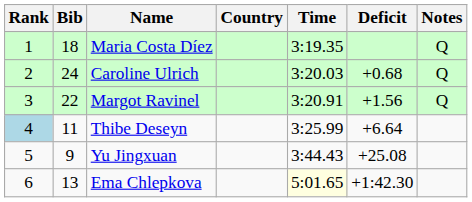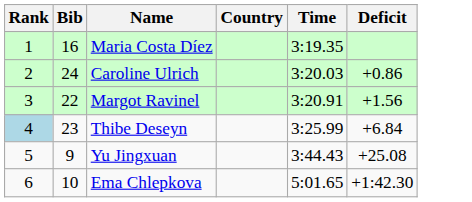 <table class="wikitable" style="text-align:center;">
 <tr>
 <th>Rank</th>
 <th>Bib</th>
 <th>Name</th>
 <th>Country</th>
 <th>Time</th>
 <th>Deficit</th>
-<th>Notes</th>
 </tr>
 <tr bgcolor=ccffcc>
 <td>1</td>
-<td>18</td>
+<td>16</td>
 <td align=left><a href='#'>Maria Costa Díez</a></td>
 <td align=left></td>
 <td>3:19.35</td>
 <td></td>
-<td>Q</td>
 </tr>
 <tr bgcolor=ccffcc>
 <td>2</td>
 <td>24</td>
 <td align=left><a href='#'>Caroline Ulrich</a></td>
 <td align=left></td>
 <td>3:20.03</td>
-<td>+0.68</td>
-<td>Q</td>
+<td>+0.86</td>
 </tr>
 <tr bgcolor=ccffcc>
 <td>3</td>
 <td>22</td>
 <td align=left><a href='#'>Margot Ravinel</a></td>
 <td align=left></td>
 <td>3:20.91</td>
 <td>+1.56</td>
-<td>Q</td>
 </tr>
 <tr>
 <td style="background: lightblue;">4</td>
-<td>11</td>
+<td>23</td>
 <td align=left><a href='#'>Thibe Deseyn</a></td>
 <td align=left></td>
 <td>3:25.99</td>
-<td>+6.64</td>
-<td></td>
+<td>+6.84</td>
 </tr>
 <tr>
 <td>5</td>
 <td>9</td>
 <td align=left><a href='#'>Yu Jingxuan</a></td>
 <td align=left></td>
 <td>3:44.43</td>
 <td>+25.08</td>
-<td></td>
 </tr>
 <tr>
 <td>6</td>
-<td>13</td>
+<td>10</td>
 <td align=left><a href='#'>Ema Chlepkova</a></td>
 <td align=left></td>
-<td style="background: lightyellow;">5:01.65</td>
+<td>5:01.65</td>
 <td>+1:42.30</td>
-<td></td>
 </tr>
 </table>
